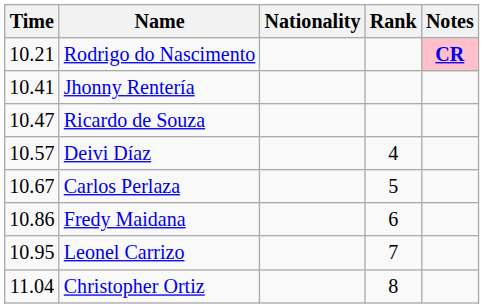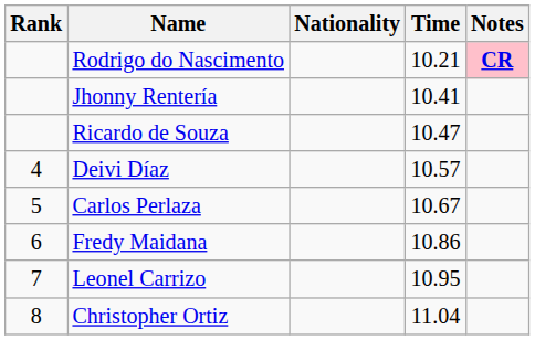 <table class="wikitable sortable" style="text-align:center;font-size:95%">
 <tr>
-<th>Time</th>
+<th>Rank</th>
 <th>Name</th>
 <th>Nationality</th>
-<th>Rank</th>
+<th>Time</th>
 <th>Notes</th>
 </tr>
 <tr>
-<td>10.21</td>
+<td></td>
 <td align=left><a href='#'>Rodrigo do Nascimento</a></td>
 <td align=left></td>
-<td></td>
+<td>10.21</td>
 <td style="background: pink;"><strong><a href='#'>CR</a></strong></td>
 </tr>
 <tr>
-<td>10.41</td>
+<td></td>
 <td align=left><a href='#'>Jhonny Rentería</a></td>
 <td align=left></td>
-<td></td>
+<td>10.41</td>
 <td></td>
 </tr>
 <tr>
-<td>10.47</td>
+<td></td>
 <td align=left><a href='#'>Ricardo de Souza</a></td>
 <td align=left></td>
-<td></td>
+<td>10.47</td>
 <td></td>
 </tr>
 <tr>
-<td>10.57</td>
+<td>4</td>
 <td align=left><a href='#'>Deivi Díaz</a></td>
 <td align=left></td>
-<td>4</td>
+<td>10.57</td>
 <td></td>
 </tr>
 <tr>
-<td>10.67</td>
+<td>5</td>
 <td align=left><a href='#'>Carlos Perlaza</a></td>
 <td align=left></td>
-<td>5</td>
+<td>10.67</td>
 <td></td>
 </tr>
 <tr>
-<td>10.86</td>
+<td>6</td>
 <td align=left><a href='#'>Fredy Maidana</a></td>
 <td align=left></td>
-<td>6</td>
+<td>10.86</td>
 <td></td>
 </tr>
 <tr>
-<td>10.95</td>
+<td>7</td>
 <td align=left><a href='#'>Leonel Carrizo</a></td>
 <td align=left></td>
-<td>7</td>
+<td>10.95</td>
 <td></td>
 </tr>
 <tr>
-<td>11.04</td>
+<td>8</td>
 <td align=left><a href='#'>Christopher Ortiz</a></td>
 <td align=left></td>
-<td>8</td>
+<td>11.04</td>
 <td></td>
 </tr>
 </table>
